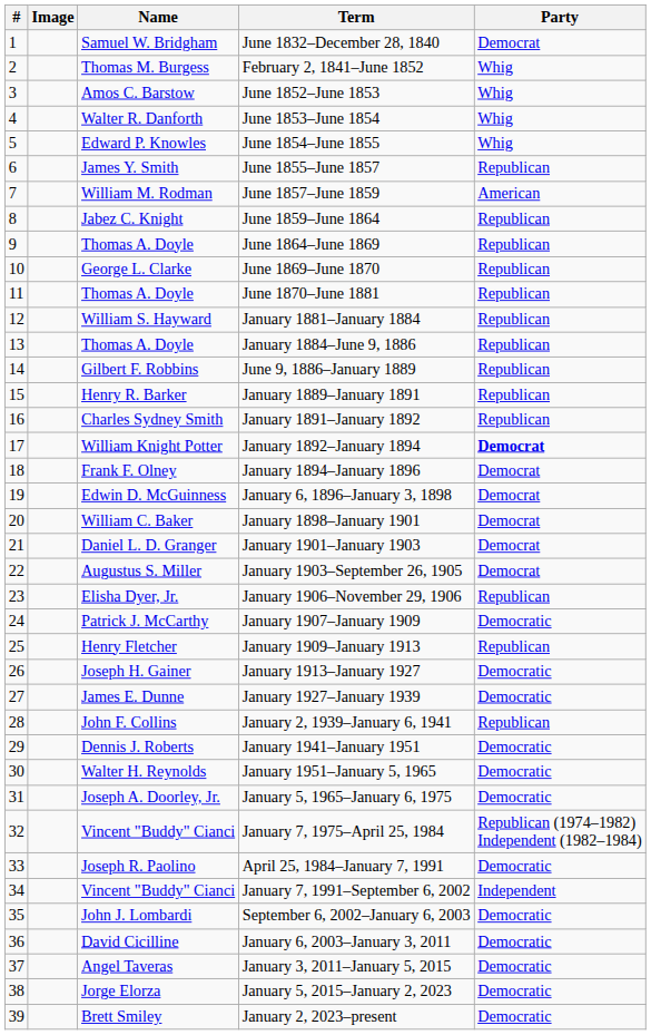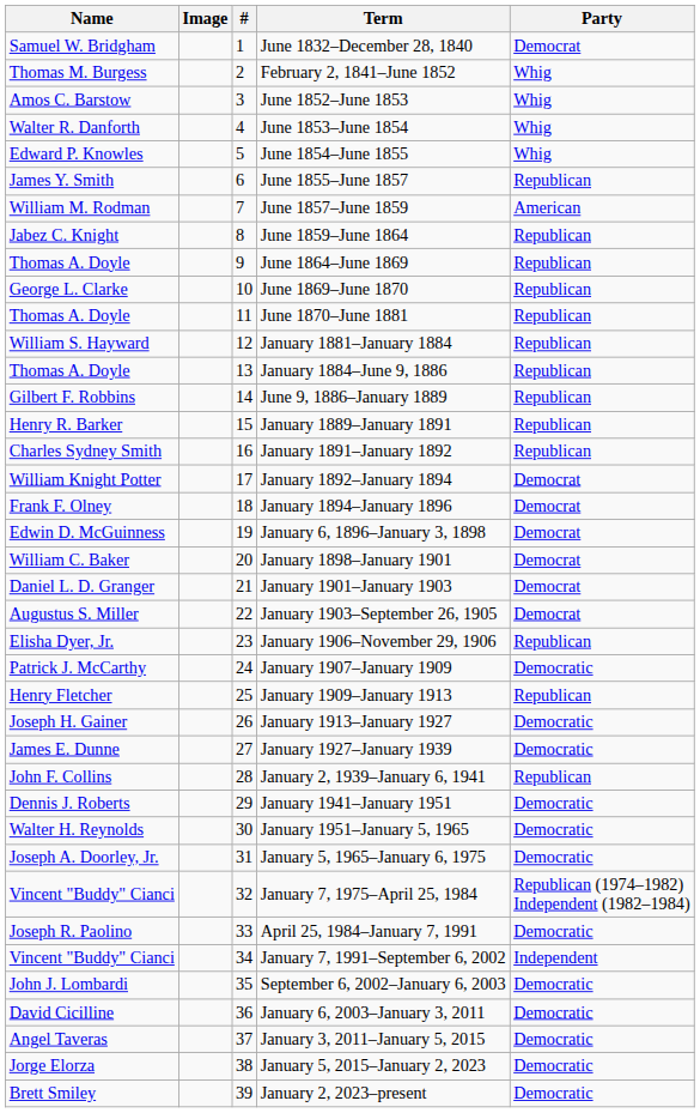 <table class="wikitable sortable">
 <tr>
+<th>Name</th>
+<th>Image</th>
 <th>#</th>
-<th>Image</th>
-<th>Name</th>
 <th>Term</th>
 <th>Party</th>
 </tr>
 <tr>
+<td><a href='#'>Samuel W. Bridgham</a></td>
+<td></td>
 <td>1</td>
-<td></td>
-<td><a href='#'>Samuel W. Bridgham</a></td>
 <td>June 1832–December 28, 1840</td>
 <td><a href='#'>Democrat</a></td>
 </tr>
 <tr>
+<td><a href='#'>Thomas M. Burgess</a></td>
+<td></td>
 <td>2</td>
-<td></td>
-<td><a href='#'>Thomas M. Burgess</a></td>
 <td>February 2, 1841–June 1852</td>
 <td><a href='#'>Whig</a></td>
 </tr>
 <tr>
+<td><a href='#'>Amos C. Barstow</a></td>
+<td></td>
 <td>3</td>
-<td></td>
-<td><a href='#'>Amos C. Barstow</a></td>
 <td>June 1852–June 1853</td>
 <td><a href='#'>Whig</a></td>
 </tr>
 <tr>
+<td><a href='#'>Walter R. Danforth</a></td>
+<td></td>
 <td>4</td>
-<td></td>
-<td><a href='#'>Walter R. Danforth</a></td>
 <td>June 1853–June 1854</td>
 <td><a href='#'>Whig</a></td>
 </tr>
 <tr>
+<td><a href='#'>Edward P. Knowles</a></td>
+<td></td>
 <td>5</td>
-<td></td>
-<td><a href='#'>Edward P. Knowles</a></td>
 <td>June 1854–June 1855</td>
 <td><a href='#'>Whig</a></td>
 </tr>
 <tr>
+<td><a href='#'>James Y. Smith</a></td>
+<td></td>
 <td>6</td>
-<td></td>
-<td><a href='#'>James Y. Smith</a></td>
 <td>June 1855–June 1857</td>
 <td><a href='#'>Republican</a></td>
 </tr>
 <tr>
+<td><a href='#'>William M. Rodman</a></td>
+<td></td>
 <td>7</td>
-<td></td>
-<td><a href='#'>William M. Rodman</a></td>
 <td>June 1857–June 1859</td>
 <td><a href='#'>American</a></td>
 </tr>
 <tr>
+<td><a href='#'>Jabez C. Knight</a></td>
+<td></td>
 <td>8</td>
-<td></td>
-<td><a href='#'>Jabez C. Knight</a></td>
 <td>June 1859–June 1864</td>
 <td><a href='#'>Republican</a></td>
 </tr>
 <tr>
+<td><a href='#'>Thomas A. Doyle</a></td>
+<td></td>
 <td>9</td>
-<td></td>
-<td><a href='#'>Thomas A. Doyle</a></td>
 <td>June 1864–June 1869</td>
 <td><a href='#'>Republican</a></td>
 </tr>
 <tr>
+<td><a href='#'>George L. Clarke</a></td>
+<td></td>
 <td>10</td>
-<td></td>
-<td><a href='#'>George L. Clarke</a></td>
 <td>June 1869–June 1870</td>
 <td><a href='#'>Republican</a></td>
 </tr>
 <tr>
+<td><a href='#'>Thomas A. Doyle</a></td>
+<td></td>
 <td>11</td>
-<td></td>
-<td><a href='#'>Thomas A. Doyle</a></td>
 <td>June 1870–June 1881</td>
 <td><a href='#'>Republican</a></td>
 </tr>
 <tr>
+<td><a href='#'>William S. Hayward</a></td>
+<td></td>
 <td>12</td>
-<td></td>
-<td><a href='#'>William S. Hayward</a></td>
 <td>January 1881–January 1884</td>
 <td><a href='#'>Republican</a></td>
 </tr>
 <tr>
+<td><a href='#'>Thomas A. Doyle</a></td>
+<td></td>
 <td>13</td>
-<td></td>
-<td><a href='#'>Thomas A. Doyle</a></td>
 <td>January 1884–June 9, 1886</td>
 <td><a href='#'>Republican</a></td>
 </tr>
 <tr>
+<td><a href='#'>Gilbert F. Robbins</a></td>
+<td></td>
 <td>14</td>
-<td></td>
-<td><a href='#'>Gilbert F. Robbins</a></td>
 <td>June 9, 1886–January 1889</td>
 <td><a href='#'>Republican</a></td>
 </tr>
 <tr>
+<td><a href='#'>Henry R. Barker</a></td>
+<td></td>
 <td>15</td>
-<td></td>
-<td><a href='#'>Henry R. Barker</a></td>
 <td>January 1889–January 1891</td>
 <td><a href='#'>Republican</a></td>
 </tr>
 <tr>
+<td><a href='#'>Charles Sydney Smith</a></td>
+<td></td>
 <td>16</td>
-<td></td>
-<td><a href='#'>Charles Sydney Smith</a></td>
 <td>January 1891–January 1892</td>
 <td><a href='#'>Republican</a></td>
 </tr>
 <tr>
+<td><a href='#'>William Knight Potter</a></td>
+<td></td>
 <td>17</td>
-<td></td>
-<td><a href='#'>William Knight Potter</a></td>
 <td>January 1892–January 1894</td>
-<td><strong><a href='#'>Democrat</a></strong></td>
+<td><a href='#'>Democrat</a></td>
 </tr>
 <tr>
+<td><a href='#'>Frank F. Olney</a></td>
+<td></td>
 <td>18</td>
-<td></td>
-<td><a href='#'>Frank F. Olney</a></td>
 <td>January 1894–January 1896</td>
 <td><a href='#'>Democrat</a></td>
 </tr>
 <tr>
+<td><a href='#'>Edwin D. McGuinness</a></td>
+<td></td>
 <td>19</td>
-<td></td>
-<td><a href='#'>Edwin D. McGuinness</a></td>
 <td>January 6, 1896–January 3, 1898</td>
 <td><a href='#'>Democrat</a></td>
 </tr>
 <tr>
+<td><a href='#'>William C. Baker</a></td>
+<td></td>
 <td>20</td>
-<td></td>
-<td><a href='#'>William C. Baker</a></td>
 <td>January 1898–January 1901</td>
 <td><a href='#'>Democrat</a></td>
 </tr>
 <tr>
+<td><a href='#'>Daniel L. D. Granger</a></td>
+<td></td>
 <td>21</td>
-<td></td>
-<td><a href='#'>Daniel L. D. Granger</a></td>
 <td>January 1901–January 1903</td>
 <td><a href='#'>Democrat</a></td>
 </tr>
 <tr>
+<td><a href='#'>Augustus S. Miller</a></td>
+<td></td>
 <td>22</td>
-<td></td>
-<td><a href='#'>Augustus S. Miller</a></td>
 <td>January 1903–September 26, 1905</td>
 <td><a href='#'>Democrat</a></td>
 </tr>
 <tr>
+<td><a href='#'>Elisha Dyer, Jr.</a></td>
+<td></td>
 <td>23</td>
-<td></td>
-<td><a href='#'>Elisha Dyer, Jr.</a></td>
 <td>January 1906–November 29, 1906</td>
 <td><a href='#'>Republican</a></td>
 </tr>
 <tr>
+<td><a href='#'>Patrick J. McCarthy</a></td>
+<td></td>
 <td>24</td>
-<td></td>
-<td><a href='#'>Patrick J. McCarthy</a></td>
 <td>January 1907–January 1909</td>
 <td><a href='#'>Democratic</a></td>
 </tr>
 <tr>
+<td><a href='#'>Henry Fletcher</a></td>
+<td></td>
 <td>25</td>
-<td></td>
-<td><a href='#'>Henry Fletcher</a></td>
 <td>January 1909–January 1913</td>
 <td><a href='#'>Republican</a></td>
 </tr>
 <tr>
+<td><a href='#'>Joseph H. Gainer</a></td>
+<td></td>
 <td>26</td>
-<td></td>
-<td><a href='#'>Joseph H. Gainer</a></td>
 <td>January 1913–January 1927</td>
 <td><a href='#'>Democratic</a></td>
 </tr>
 <tr>
+<td><a href='#'>James E. Dunne</a></td>
+<td></td>
 <td>27</td>
-<td></td>
-<td><a href='#'>James E. Dunne</a></td>
 <td>January 1927–January 1939</td>
 <td><a href='#'>Democratic</a></td>
 </tr>
 <tr>
+<td><a href='#'>John F. Collins</a></td>
+<td></td>
 <td>28</td>
-<td></td>
-<td><a href='#'>John F. Collins</a></td>
 <td>January 2, 1939–January 6, 1941</td>
 <td><a href='#'>Republican</a></td>
 </tr>
 <tr>
+<td><a href='#'>Dennis J. Roberts</a></td>
+<td></td>
 <td>29</td>
-<td></td>
-<td><a href='#'>Dennis J. Roberts</a></td>
 <td>January 1941–January 1951</td>
 <td><a href='#'>Democratic</a></td>
 </tr>
 <tr>
+<td><a href='#'>Walter H. Reynolds</a></td>
+<td></td>
 <td>30</td>
-<td></td>
-<td><a href='#'>Walter H. Reynolds</a></td>
 <td>January 1951–January 5, 1965</td>
 <td><a href='#'>Democratic</a></td>
 </tr>
 <tr>
+<td><a href='#'>Joseph A. Doorley, Jr.</a></td>
+<td></td>
 <td>31</td>
-<td></td>
-<td><a href='#'>Joseph A. Doorley, Jr.</a></td>
 <td>January 5, 1965–January 6, 1975</td>
 <td><a href='#'>Democratic</a></td>
 </tr>
 <tr>
+<td><a href='#'>Vincent "Buddy" Cianci</a></td>
+<td></td>
 <td>32</td>
-<td></td>
-<td><a href='#'>Vincent "Buddy" Cianci</a></td>
 <td>January 7, 1975–April 25, 1984</td>
 <td><a href='#'>Republican</a> (1974–1982)<br> <a href='#'>Independent</a> (1982–1984)</td>
 </tr>
 <tr>
+<td><a href='#'>Joseph R. Paolino</a></td>
+<td></td>
 <td>33</td>
-<td></td>
-<td><a href='#'>Joseph R. Paolino</a></td>
 <td>April 25, 1984–January 7, 1991</td>
 <td><a href='#'>Democratic</a></td>
 </tr>
 <tr>
+<td><a href='#'>Vincent "Buddy" Cianci</a></td>
+<td></td>
 <td>34</td>
-<td></td>
-<td><a href='#'>Vincent "Buddy" Cianci</a></td>
 <td>January 7, 1991–September 6, 2002</td>
 <td><a href='#'>Independent</a></td>
 </tr>
 <tr>
+<td><a href='#'>John J. Lombardi</a></td>
+<td></td>
 <td>35</td>
-<td></td>
-<td><a href='#'>John J. Lombardi</a></td>
 <td>September 6, 2002–January 6, 2003</td>
 <td><a href='#'>Democratic</a></td>
 </tr>
 <tr>
+<td><a href='#'>David Cicilline</a></td>
+<td></td>
 <td>36</td>
-<td></td>
-<td><a href='#'>David Cicilline</a></td>
 <td>January 6, 2003–January 3, 2011</td>
 <td><a href='#'>Democratic</a></td>
 </tr>
 <tr>
+<td><a href='#'>Angel Taveras</a></td>
+<td></td>
 <td>37</td>
-<td></td>
-<td><a href='#'>Angel Taveras</a></td>
 <td>January 3, 2011–January 5, 2015</td>
 <td><a href='#'>Democratic</a></td>
 </tr>
 <tr>
+<td><a href='#'>Jorge Elorza</a></td>
+<td></td>
 <td>38</td>
-<td></td>
-<td><a href='#'>Jorge Elorza</a></td>
 <td>January 5, 2015–January 2, 2023</td>
 <td><a href='#'>Democratic</a></td>
 </tr>
 <tr>
+<td><a href='#'>Brett Smiley</a></td>
+<td></td>
 <td>39</td>
-<td></td>
-<td><a href='#'>Brett Smiley</a></td>
 <td>January 2, 2023–present</td>
 <td><a href='#'>Democratic</a></td>
 </tr>
 </table>
